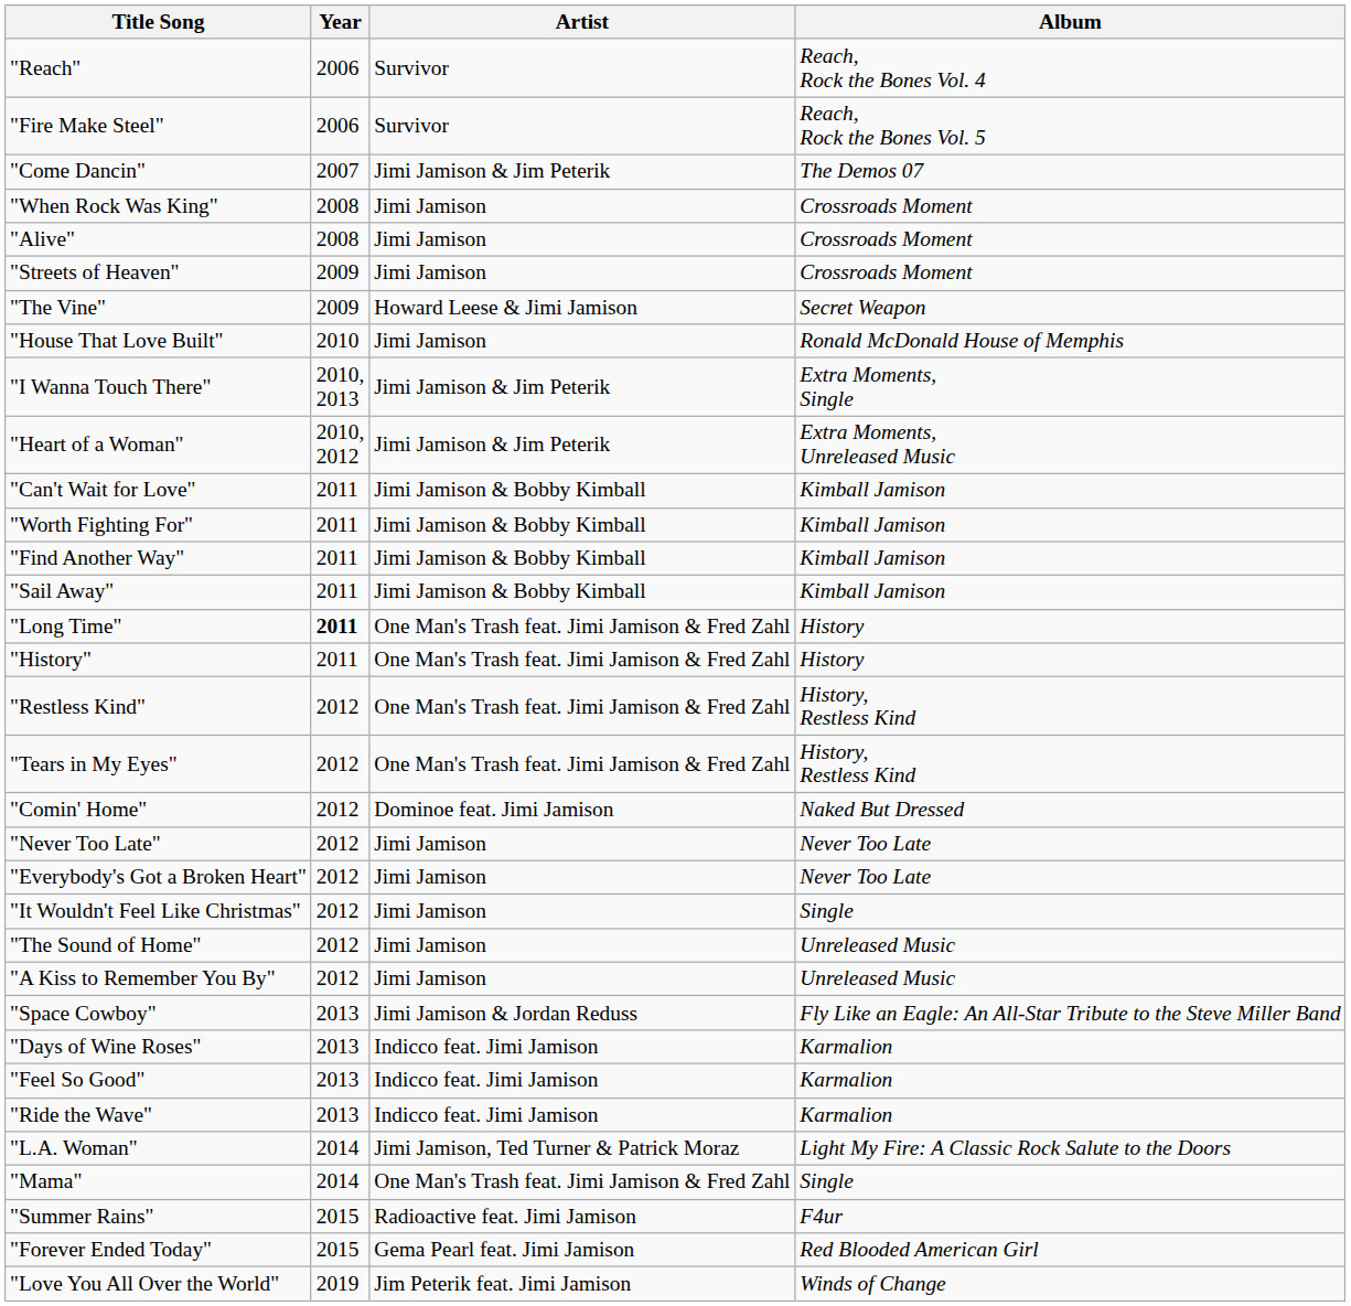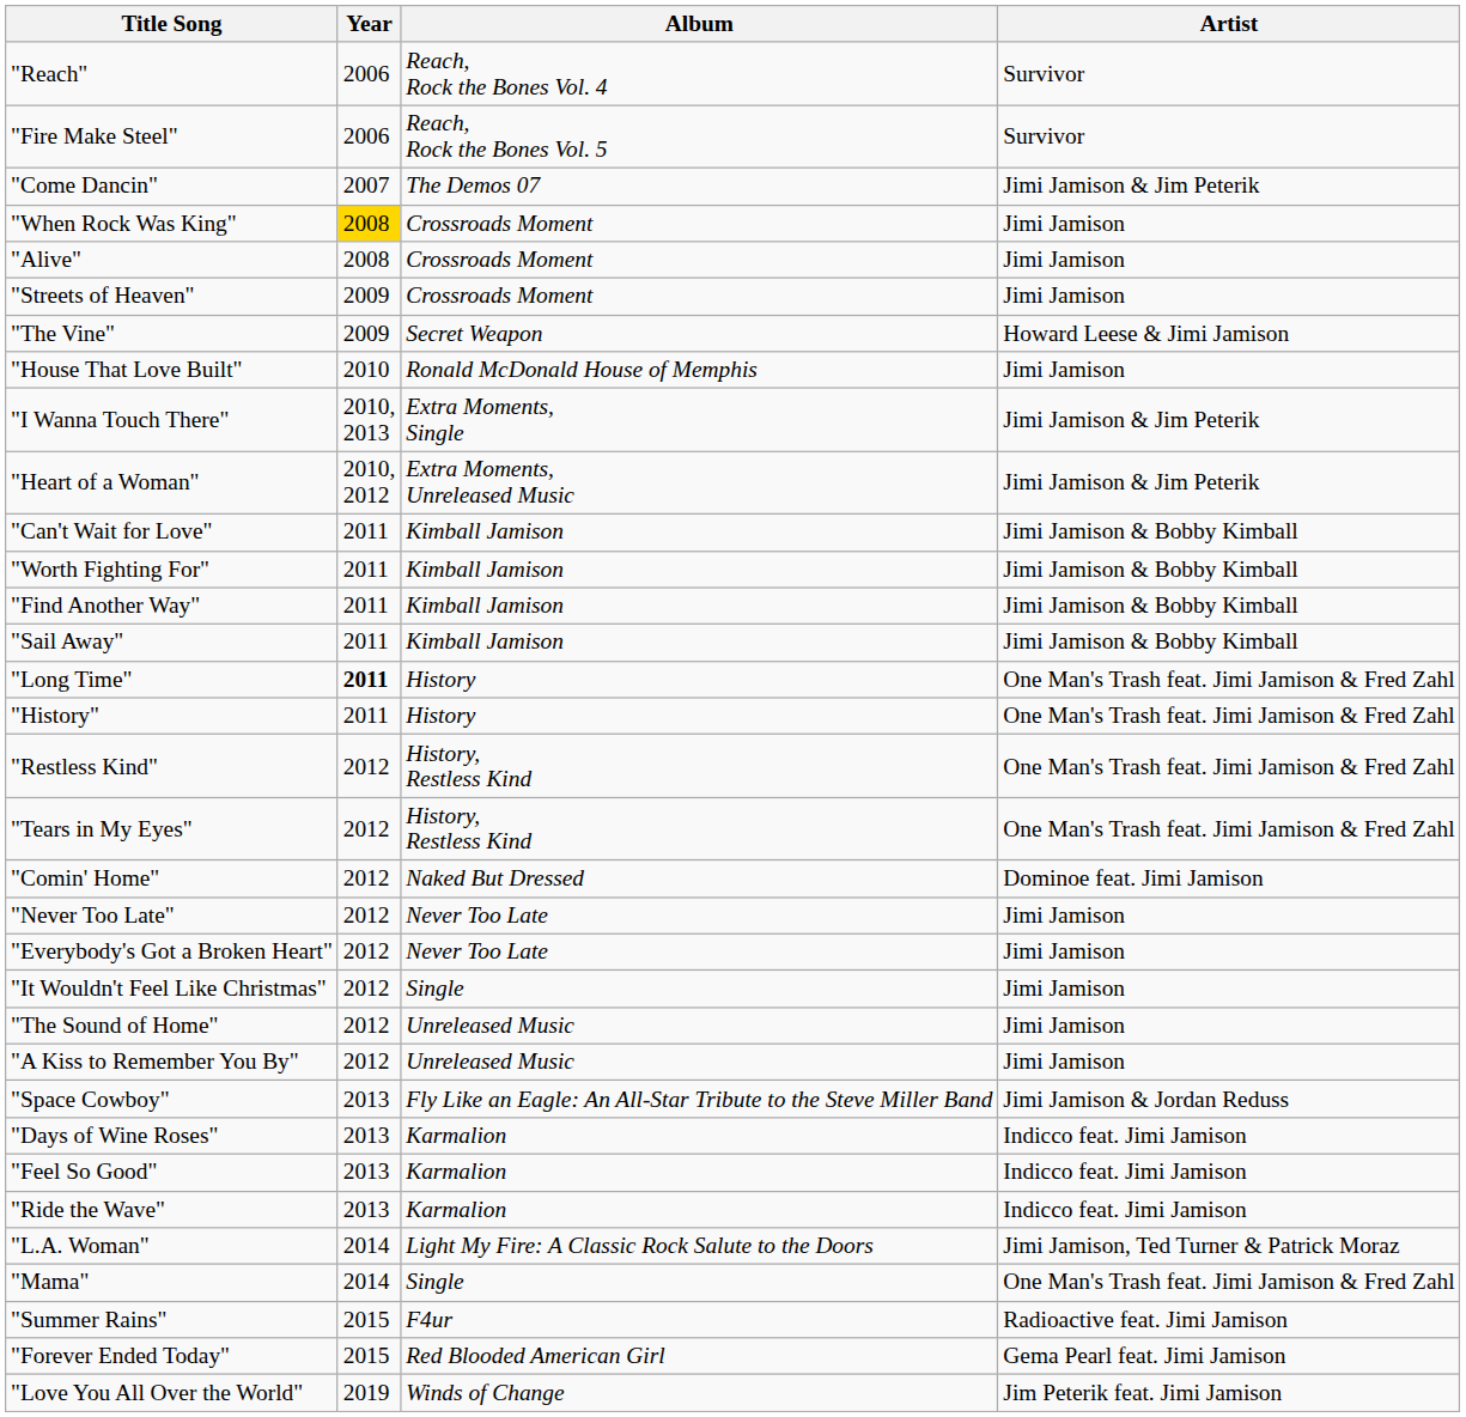 <table class="wikitable">
 <tr>
 <th>Title Song</th>
 <th>Year</th>
+<th>Album</th>
 <th>Artist</th>
-<th>Album</th>
 </tr>
 <tr>
 <td>"Reach"</td>
 <td>2006</td>
+<td><em>Reach,</em><br><em>Rock the Bones Vol. 4</em></td>
 <td>Survivor</td>
-<td><em>Reach,</em><br><em>Rock the Bones Vol. 4</em></td>
 </tr>
 <tr>
 <td>"Fire Make Steel"</td>
 <td>2006</td>
+<td><em>Reach,</em><br><em>Rock the Bones Vol. 5</em></td>
 <td>Survivor</td>
-<td><em>Reach,</em><br><em>Rock the Bones Vol. 5</em></td>
 </tr>
 <tr>
 <td>"Come Dancin"</td>
 <td>2007</td>
+<td><em>The Demos 07</em></td>
 <td>Jimi Jamison & Jim Peterik</td>
-<td><em>The Demos 07</em></td>
 </tr>
 <tr>
 <td>"When Rock Was King"</td>
-<td>2008</td>
+<td style="background: gold;">2008</td>
+<td><em>Crossroads Moment</em></td>
 <td>Jimi Jamison</td>
-<td><em>Crossroads Moment</em></td>
 </tr>
 <tr>
 <td>"Alive"</td>
 <td>2008</td>
+<td><em>Crossroads Moment</em></td>
 <td>Jimi Jamison</td>
-<td><em>Crossroads Moment</em></td>
 </tr>
 <tr>
 <td>"Streets of Heaven"</td>
 <td>2009</td>
+<td><em>Crossroads Moment</em></td>
 <td>Jimi Jamison</td>
-<td><em>Crossroads Moment</em></td>
 </tr>
 <tr>
 <td>"The Vine"</td>
 <td>2009</td>
+<td><em>Secret Weapon</em></td>
 <td>Howard Leese & Jimi Jamison</td>
-<td><em>Secret Weapon</em></td>
 </tr>
 <tr>
 <td>"House That Love Built"</td>
 <td>2010</td>
+<td><em>Ronald McDonald House of Memphis</em></td>
 <td>Jimi Jamison</td>
-<td><em>Ronald McDonald House of Memphis</em></td>
 </tr>
 <tr>
 <td>"I Wanna Touch There"</td>
 <td>2010,<br>2013</td>
+<td><em>Extra Moments,</em><br><em>Single</em></td>
 <td>Jimi Jamison & Jim Peterik</td>
-<td><em>Extra Moments,</em><br><em>Single</em></td>
 </tr>
 <tr>
 <td>"Heart of a Woman"</td>
 <td>2010,<br>2012</td>
+<td><em>Extra Moments,</em><br><em>Unreleased Music</em></td>
 <td>Jimi Jamison & Jim Peterik</td>
-<td><em>Extra Moments,</em><br><em>Unreleased Music</em></td>
 </tr>
 <tr>
 <td>"Can't Wait for Love"</td>
 <td>2011</td>
+<td><em>Kimball Jamison</em></td>
 <td>Jimi Jamison & Bobby Kimball</td>
-<td><em>Kimball Jamison</em></td>
 </tr>
 <tr>
 <td>"Worth Fighting For"</td>
 <td>2011</td>
+<td><em>Kimball Jamison</em></td>
 <td>Jimi Jamison & Bobby Kimball</td>
-<td><em>Kimball Jamison</em></td>
 </tr>
 <tr>
 <td>"Find Another Way"</td>
 <td>2011</td>
+<td><em>Kimball Jamison</em></td>
 <td>Jimi Jamison & Bobby Kimball</td>
-<td><em>Kimball Jamison</em></td>
 </tr>
 <tr>
 <td>"Sail Away"</td>
 <td>2011</td>
+<td><em>Kimball Jamison</em></td>
 <td>Jimi Jamison & Bobby Kimball</td>
-<td><em>Kimball Jamison</em></td>
 </tr>
 <tr>
 <td>"Long Time"</td>
 <td><strong>2011</strong></td>
+<td><em>History</em></td>
 <td>One Man's Trash feat. Jimi Jamison & Fred Zahl</td>
-<td><em>History</em></td>
 </tr>
 <tr>
 <td>"History"</td>
 <td>2011</td>
+<td><em>History</em></td>
 <td>One Man's Trash feat. Jimi Jamison & Fred Zahl</td>
-<td><em>History</em></td>
 </tr>
 <tr>
 <td>"Restless Kind"</td>
 <td>2012</td>
+<td><em>History,</em><br><em>Restless Kind</em></td>
 <td>One Man's Trash feat. Jimi Jamison & Fred Zahl</td>
-<td><em>History,</em><br><em>Restless Kind</em></td>
 </tr>
 <tr>
 <td>"Tears in My Eyes"</td>
 <td>2012</td>
+<td><em>History,</em><br><em>Restless Kind</em></td>
 <td>One Man's Trash feat. Jimi Jamison & Fred Zahl</td>
-<td><em>History,</em><br><em>Restless Kind</em></td>
 </tr>
 <tr>
 <td>"Comin' Home"</td>
 <td>2012</td>
+<td><em>Naked But Dressed</em></td>
 <td>Dominoe feat. Jimi Jamison</td>
-<td><em>Naked But Dressed</em></td>
 </tr>
 <tr>
 <td>"Never Too Late"</td>
 <td>2012</td>
+<td><em>Never Too Late</em></td>
 <td>Jimi Jamison</td>
-<td><em>Never Too Late</em></td>
 </tr>
 <tr>
 <td>"Everybody's Got a Broken Heart"</td>
 <td>2012</td>
+<td><em>Never Too Late</em></td>
 <td>Jimi Jamison</td>
-<td><em>Never Too Late</em></td>
 </tr>
 <tr>
 <td>"It Wouldn't Feel Like Christmas"</td>
 <td>2012</td>
+<td><em>Single</em></td>
 <td>Jimi Jamison</td>
-<td><em>Single</em></td>
 </tr>
 <tr>
 <td>"The Sound of Home"</td>
 <td>2012</td>
+<td><em>Unreleased Music</em></td>
 <td>Jimi Jamison</td>
-<td><em>Unreleased Music</em></td>
 </tr>
 <tr>
 <td>"A Kiss to Remember You By"</td>
 <td>2012</td>
+<td><em>Unreleased Music</em></td>
 <td>Jimi Jamison</td>
-<td><em>Unreleased Music</em></td>
 </tr>
 <tr>
 <td>"Space Cowboy"</td>
 <td>2013</td>
+<td><em>Fly Like an Eagle: An All-Star Tribute to the Steve Miller Band</em></td>
 <td>Jimi Jamison & Jordan Reduss</td>
-<td><em>Fly Like an Eagle: An All-Star Tribute to the Steve Miller Band</em></td>
 </tr>
 <tr>
 <td>"Days of Wine Roses"</td>
 <td>2013</td>
+<td><em>Karmalion</em></td>
 <td>Indicco feat. Jimi Jamison</td>
-<td><em>Karmalion</em></td>
 </tr>
 <tr>
 <td>"Feel So Good"</td>
 <td>2013</td>
+<td><em>Karmalion</em></td>
 <td>Indicco feat. Jimi Jamison</td>
-<td><em>Karmalion</em></td>
 </tr>
 <tr>
 <td>"Ride the Wave"</td>
 <td>2013</td>
+<td><em>Karmalion</em></td>
 <td>Indicco feat. Jimi Jamison</td>
-<td><em>Karmalion</em></td>
 </tr>
 <tr>
 <td>"L.A. Woman"</td>
 <td>2014</td>
+<td><em>Light My Fire: A Classic Rock Salute to the Doors</em></td>
 <td>Jimi Jamison, Ted Turner & Patrick Moraz</td>
-<td><em>Light My Fire: A Classic Rock Salute to the Doors</em></td>
 </tr>
 <tr>
 <td>"Mama"</td>
 <td>2014</td>
+<td><em>Single</em></td>
 <td>One Man's Trash feat. Jimi Jamison & Fred Zahl</td>
-<td><em>Single</em></td>
 </tr>
 <tr>
 <td>"Summer Rains"</td>
 <td>2015</td>
+<td><em>F4ur</em></td>
 <td>Radioactive feat. Jimi Jamison</td>
-<td><em>F4ur</em></td>
 </tr>
 <tr>
 <td>"Forever Ended Today"</td>
 <td>2015</td>
+<td><em>Red Blooded American Girl</em></td>
 <td>Gema Pearl feat. Jimi Jamison</td>
-<td><em>Red Blooded American Girl</em></td>
 </tr>
 <tr>
 <td>"Love You All Over the World"</td>
 <td>2019</td>
+<td><em>Winds of Change</em></td>
 <td>Jim Peterik feat. Jimi Jamison</td>
-<td><em>Winds of Change</em></td>
 </tr>
 </table>
